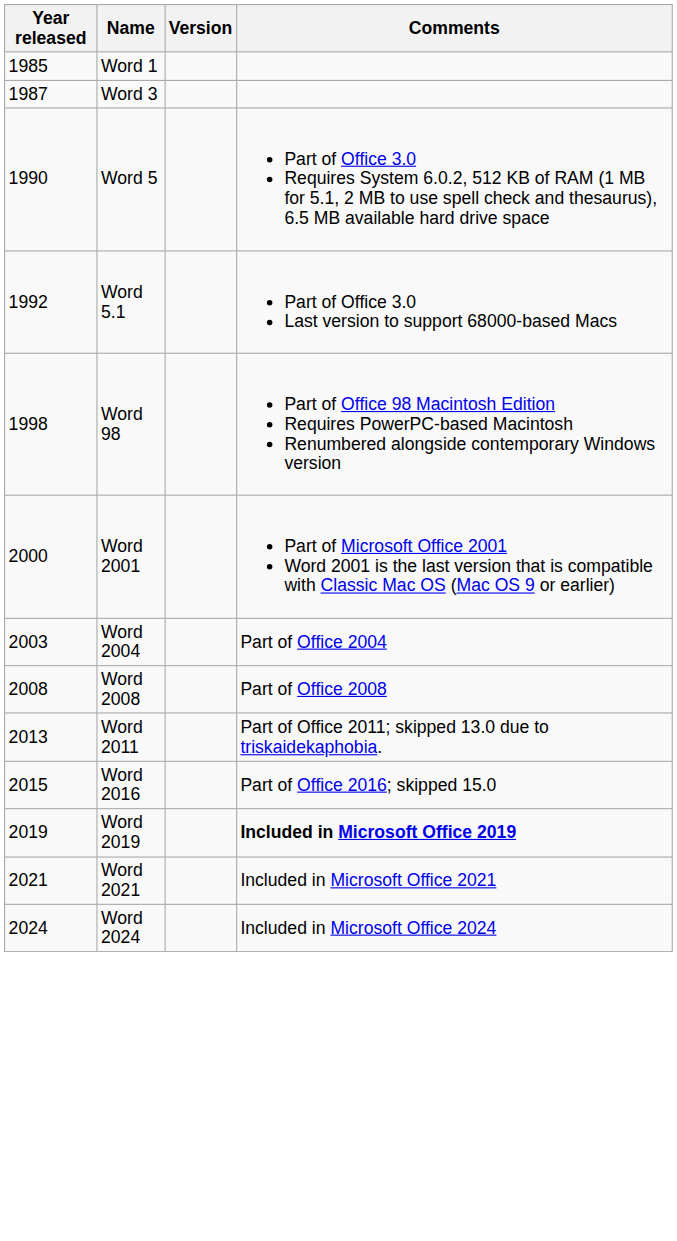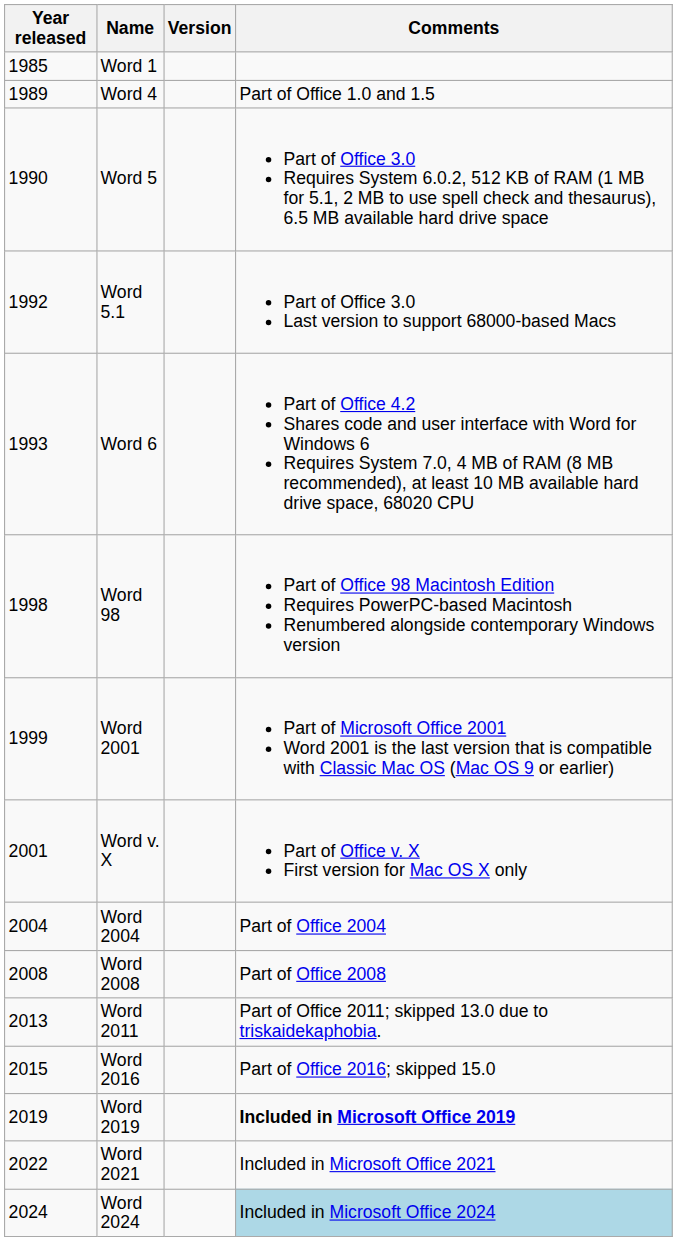 <table class="wikitable sortable">
 <tr>
 <th>Year released</th>
 <th>Name</th>
 <th>Version</th>
 <th scope="col" class="unsortable">Comments</th>
 </tr>
 <tr>
 <td>1985</td>
 <td>Word 1</td>
 <td></td>
 <td></td>
 </tr>
 <tr>
-<td>1987</td>
-<td>Word 3</td>
+<td>1989</td>
+<td>Word 4</td>
 <td></td>
-<td></td>
+<td>Part of Office 1.0 and 1.5</td>
 </tr>
 <tr>
 <td>1990</td>
 <td>Word 5</td>
 <td></td>
 <td><br><ul><li>Part of <a href='#'>Office 3.0</a></li><li>Requires System 6.0.2, 512 KB of RAM (1 MB for 5.1, 2 MB to use spell check and thesaurus), 6.5 MB available hard drive space</li></ul></td>
 </tr>
 <tr>
 <td>1992</td>
 <td>Word 5.1</td>
 <td></td>
 <td><br><ul><li>Part of Office 3.0</li><li>Last version to support 68000-based Macs</li></ul></td>
 </tr>
 <tr>
+<td>1993</td>
+<td>Word 6</td>
+<td></td>
+<td><br><ul><li>Part of <a href='#'>Office 4.2</a></li><li>Shares code and user interface with Word for Windows 6</li><li>Requires System 7.0, 4 MB of RAM (8 MB recommended), at least 10 MB available hard drive space, 68020 CPU</li></ul></td>
+</tr>
+<tr>
 <td>1998</td>
 <td>Word 98</td>
 <td></td>
 <td><br><ul><li>Part of <a href='#'>Office 98 Macintosh Edition</a></li><li>Requires PowerPC-based Macintosh</li><li>Renumbered alongside contemporary Windows version</li></ul></td>
 </tr>
 <tr>
-<td>2000</td>
+<td>1999</td>
 <td>Word 2001</td>
 <td></td>
 <td><br><ul><li>Part of <a href='#'>Microsoft Office 2001</a></li><li>Word 2001 is the last version that is compatible with <a href='#'>Classic Mac OS</a> (<a href='#'>Mac OS 9</a> or earlier)</li></ul></td>
 </tr>
 <tr>
-<td>2003</td>
+<td>2001</td>
+<td>Word v. X</td>
+<td></td>
+<td><br><ul><li>Part of <a href='#'>Office v. X</a></li><li>First version for <a href='#'>Mac OS X</a> only</li></ul></td>
+</tr>
+<tr>
+<td>2004</td>
 <td>Word 2004</td>
 <td></td>
 <td>Part of <a href='#'>Office 2004</a></td>
 </tr>
 <tr>
 <td>2008</td>
 <td>Word 2008</td>
 <td></td>
 <td>Part of <a href='#'>Office 2008</a></td>
 </tr>
 <tr>
 <td>2013</td>
 <td>Word 2011</td>
 <td></td>
 <td>Part of Office 2011; skipped 13.0 due to <a href='#'>triskaidekaphobia</a>.</td>
 </tr>
 <tr>
 <td>2015</td>
 <td>Word 2016</td>
 <td></td>
 <td>Part of <a href='#'>Office 2016</a>; skipped 15.0</td>
 </tr>
 <tr>
 <td>2019</td>
 <td>Word 2019</td>
 <td></td>
 <td><strong>Included in <a href='#'>Microsoft Office 2019</a></strong></td>
 </tr>
 <tr>
-<td>2021</td>
+<td>2022</td>
 <td>Word 2021</td>
 <td></td>
 <td>Included in <a href='#'>Microsoft Office 2021</a></td>
 </tr>
 <tr>
 <td>2024</td>
 <td>Word 2024</td>
 <td></td>
-<td>Included in <a href='#'>Microsoft Office 2024</a></td>
+<td style="background: lightblue;">Included in <a href='#'>Microsoft Office 2024</a></td>
 </tr>
 </table>
